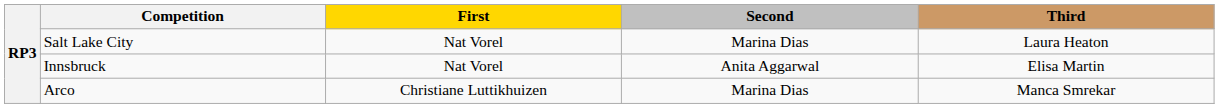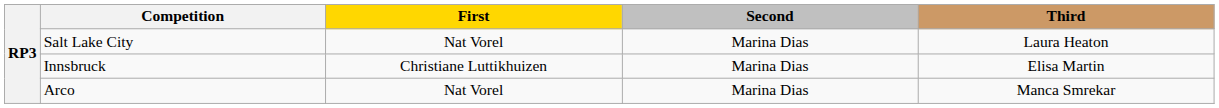 <table class="wikitable" style="text-align:center;">
 <tr>
 <th rowspan="4" width="1%">RP3</th>
 <th width="24%">Competition</th>
 <th width="25%" style="background: gold">First</th>
 <th width="25%" style="background: silver">Second</th>
 <th width="25%" style="background: #cc9966">Third</th>
 </tr>
 <tr>
 <td style="text-align:left"> Salt Lake City</td>
 <td> Nat Vorel</td>
 <td> Marina Dias</td>
 <td> Laura Heaton</td>
 </tr>
 <tr>
 <td style="text-align:left"> Innsbruck</td>
-<td> Nat Vorel</td>
-<td> Anita Aggarwal</td>
+<td> Christiane Luttikhuizen</td>
+<td> Marina Dias</td>
 <td> Elisa Martin</td>
 </tr>
 <tr>
 <td style="text-align:left"> Arco</td>
-<td> Christiane Luttikhuizen</td>
+<td> Nat Vorel</td>
 <td> Marina Dias</td>
 <td> Manca Smrekar</td>
 </tr>
 </table>
